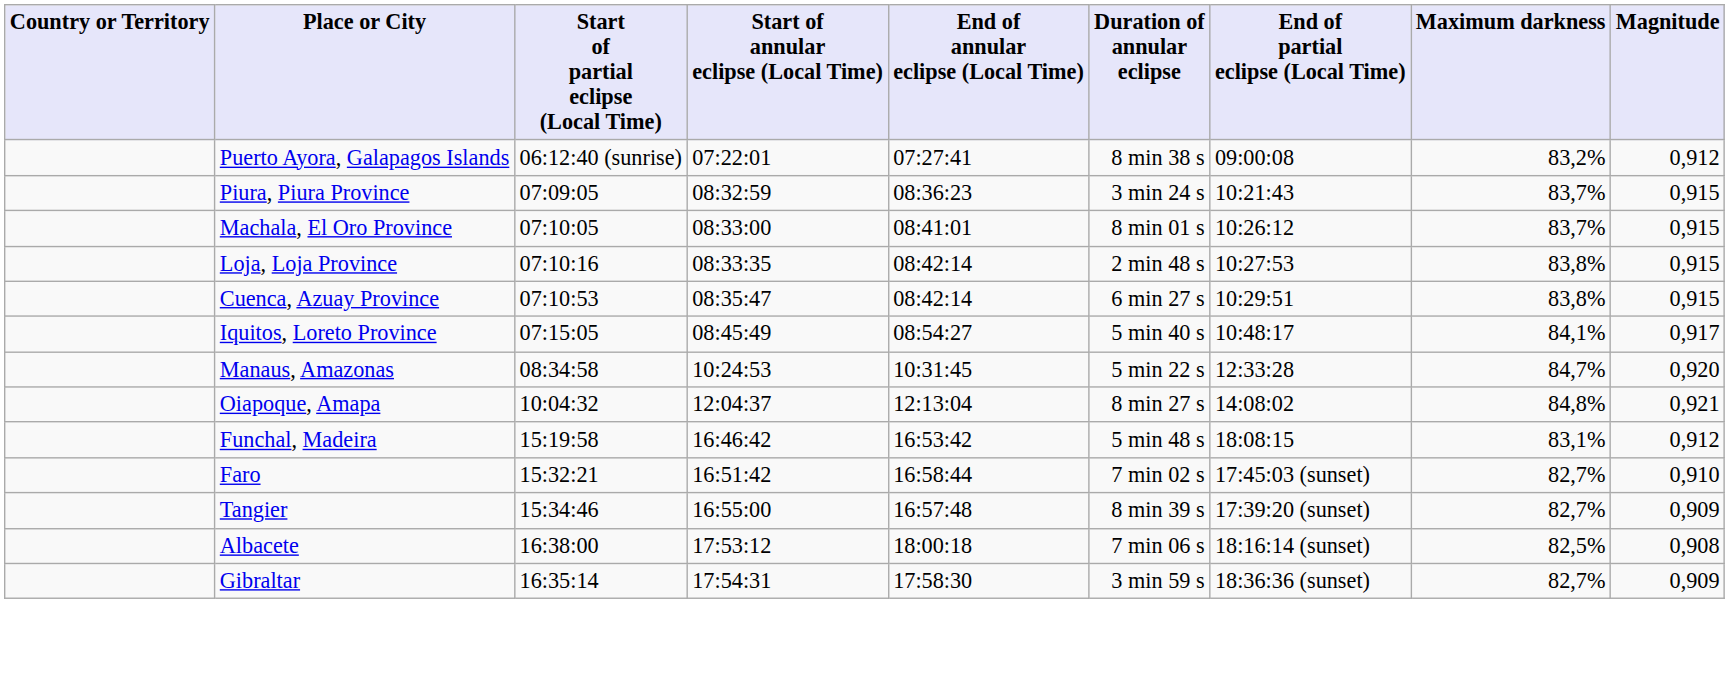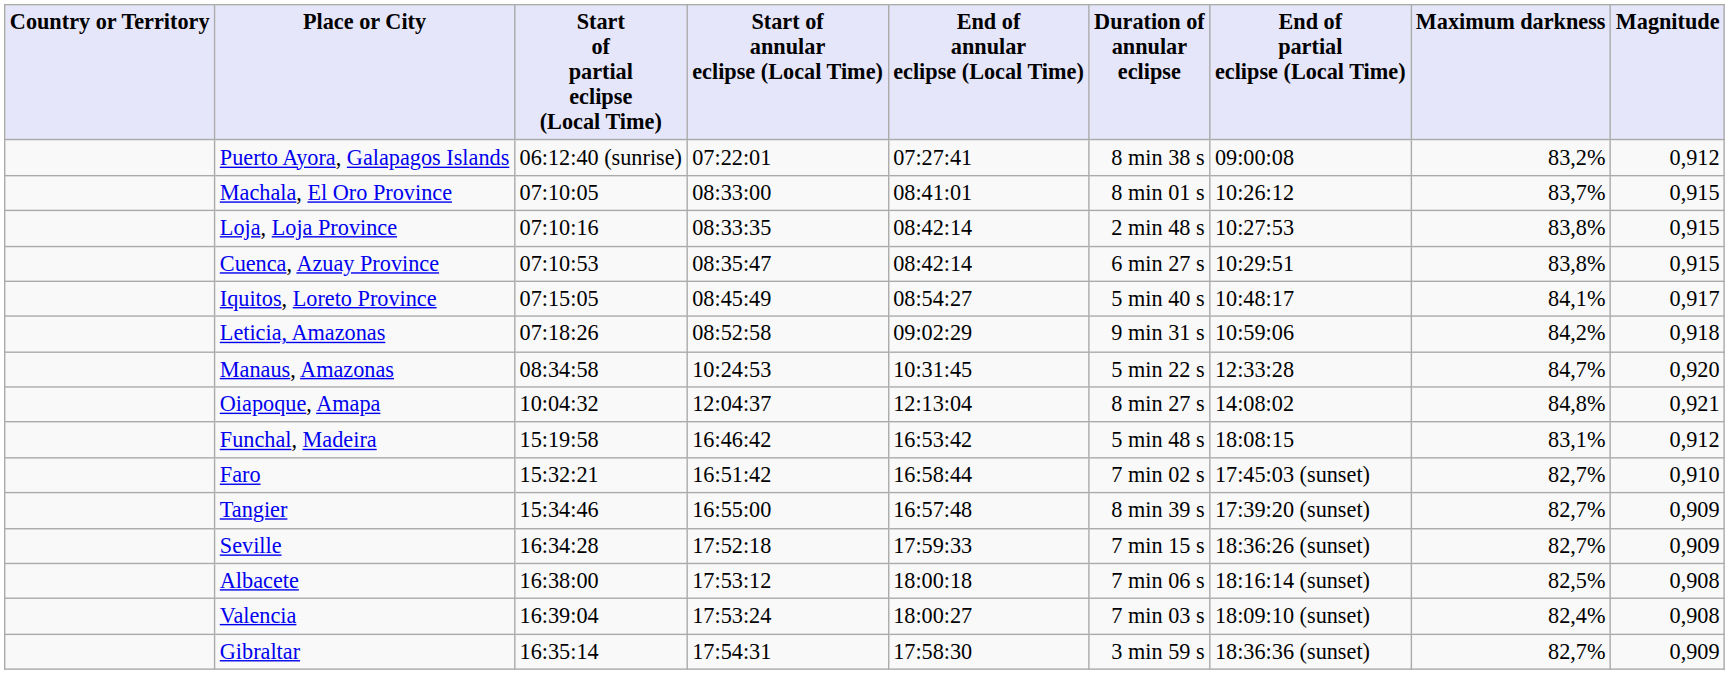 <table class="wikitable">
 <tr>
 <th valign="top" style="background:Lavender; color:Black">Country or Territory</th>
 <th valign="top" style="background:Lavender; color:Black">Place or City</th>
 <th valign="top" style="background:Lavender; color:Black">Start<br>of<br>partial<br>eclipse<br>(Local Time)<br></th>
 <th valign="top" style="background:Lavender; color:Black">Start of<br>annular<br>eclipse (Local Time)</th>
 <th valign="top" style="background:Lavender; color:Black">End of<br>annular<br>eclipse (Local Time)</th>
 <th valign="top" style="background:Lavender; color:Black">Duration of<br>annular<br>eclipse</th>
 <th valign="top" style="background:Lavender; color:Black">End of<br>partial<br>eclipse (Local Time)</th>
 <th valign="top" style="background:Lavender; color:Black">Maximum darkness</th>
 <th valign="top" style="background:Lavender; color:Black">Magnitude</th>
 </tr>
 <tr>
 <td></td>
 <td><a href='#'>Puerto Ayora</a>, <a href='#'>Galapagos Islands</a></td>
 <td>06:12:40 (sunrise)</td>
 <td>07:22:01</td>
 <td>07:27:41</td>
 <td align="right">8 min 38 s</td>
 <td>09:00:08</td>
 <td align="right">83,2%</td>
 <td align="right">0,912</td>
-</tr>
-<tr>
-<td></td>
-<td><a href='#'>Piura</a>, <a href='#'>Piura Province</a></td>
-<td>07:09:05</td>
-<td>08:32:59</td>
-<td>08:36:23</td>
-<td align="right">3 min 24 s</td>
-<td>10:21:43</td>
-<td align="right">83,7%</td>
-<td align="right">0,915</td>
 </tr>
 <tr>
 <td></td>
 <td><a href='#'>Machala</a>, <a href='#'>El Oro Province</a></td>
 <td>07:10:05</td>
 <td>08:33:00</td>
 <td>08:41:01</td>
 <td align="right">8 min 01 s</td>
 <td>10:26:12</td>
 <td align="right">83,7%</td>
 <td align="right">0,915</td>
 </tr>
 <tr>
 <td></td>
 <td><a href='#'>Loja</a>, <a href='#'>Loja Province</a></td>
 <td>07:10:16</td>
 <td>08:33:35</td>
 <td>08:42:14</td>
 <td align="right">2 min 48 s</td>
 <td>10:27:53</td>
 <td align="right">83,8%</td>
 <td align="right">0,915</td>
 </tr>
 <tr>
 <td></td>
 <td><a href='#'>Cuenca</a>, <a href='#'>Azuay Province</a></td>
 <td>07:10:53</td>
 <td>08:35:47</td>
 <td>08:42:14</td>
 <td align="right">6 min 27 s</td>
 <td>10:29:51</td>
 <td align="right">83,8%</td>
 <td align="right">0,915</td>
 </tr>
 <tr>
 <td></td>
 <td><a href='#'>Iquitos</a>, <a href='#'>Loreto Province</a></td>
 <td>07:15:05</td>
 <td>08:45:49</td>
 <td>08:54:27</td>
 <td align="right">5 min 40 s</td>
 <td>10:48:17</td>
 <td align="right">84,1%</td>
 <td align="right">0,917</td>
+</tr>
+<tr>
+<td></td>
+<td><a href='#'>Leticia, Amazonas</a></td>
+<td>07:18:26</td>
+<td>08:52:58</td>
+<td>09:02:29</td>
+<td align="right">9 min 31 s</td>
+<td>10:59:06</td>
+<td align="right">84,2%</td>
+<td align="right">0,918</td>
 </tr>
 <tr>
 <td></td>
 <td><a href='#'>Manaus</a>, <a href='#'>Amazonas</a></td>
 <td>08:34:58</td>
 <td>10:24:53</td>
 <td>10:31:45</td>
 <td align="right">5 min 22 s</td>
 <td>12:33:28</td>
 <td align="right">84,7%</td>
 <td align="right">0,920</td>
 </tr>
 <tr>
 <td></td>
 <td><a href='#'>Oiapoque</a>, <a href='#'>Amapa</a></td>
 <td>10:04:32</td>
 <td>12:04:37</td>
 <td>12:13:04</td>
 <td align="right">8 min 27 s</td>
 <td>14:08:02</td>
 <td align="right">84,8%</td>
 <td align="right">0,921</td>
 </tr>
 <tr>
 <td></td>
 <td><a href='#'>Funchal</a>, <a href='#'>Madeira</a></td>
 <td>15:19:58</td>
 <td>16:46:42</td>
 <td>16:53:42</td>
 <td align="right">5 min 48 s</td>
 <td>18:08:15</td>
 <td align="right">83,1%</td>
 <td align="right">0,912</td>
 </tr>
 <tr>
 <td></td>
 <td><a href='#'> Faro</a></td>
 <td>15:32:21</td>
 <td>16:51:42</td>
 <td>16:58:44</td>
 <td align="right">7 min 02 s</td>
 <td>17:45:03 (sunset)</td>
 <td align="right">82,7%</td>
 <td align="right">0,910</td>
 </tr>
 <tr>
 <td></td>
 <td><a href='#'>Tangier</a></td>
 <td>15:34:46</td>
 <td>16:55:00</td>
 <td>16:57:48</td>
 <td align="right">8 min 39 s</td>
 <td>17:39:20 (sunset)</td>
 <td align="right">82,7%</td>
 <td align="right">0,909</td>
 </tr>
 <tr>
 <td></td>
+<td><a href='#'>Seville</a></td>
+<td>16:34:28</td>
+<td>17:52:18</td>
+<td>17:59:33</td>
+<td align="right">7 min 15 s</td>
+<td>18:36:26 (sunset)</td>
+<td align="right">82,7%</td>
+<td align="right">0,909</td>
+</tr>
+<tr>
+<td></td>
 <td><a href='#'>Albacete</a></td>
 <td>16:38:00</td>
 <td>17:53:12</td>
 <td>18:00:18</td>
 <td align="right">7 min 06 s</td>
 <td>18:16:14 (sunset)</td>
 <td align="right">82,5%</td>
+<td align="right">0,908</td>
+</tr>
+<tr>
+<td></td>
+<td><a href='#'>Valencia</a></td>
+<td>16:39:04</td>
+<td>17:53:24</td>
+<td>18:00:27</td>
+<td align="right">7 min 03 s</td>
+<td>18:09:10 (sunset)</td>
+<td align="right">82,4%</td>
 <td align="right">0,908</td>
 </tr>
 <tr>
 <td></td>
 <td><a href='#'>Gibraltar</a></td>
 <td>16:35:14</td>
 <td>17:54:31</td>
 <td>17:58:30</td>
 <td align="right">3 min 59 s</td>
 <td>18:36:36 (sunset)</td>
 <td align="right">82,7%</td>
 <td align="right">0,909</td>
 </tr>
 </table>
